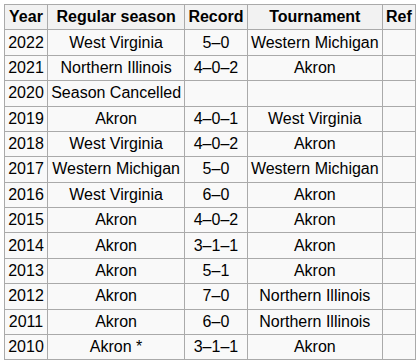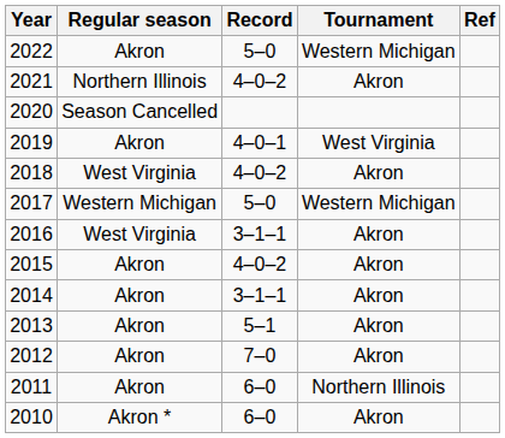 <table class="wikitable" style="text-align:center" cellpadding=2 cellspacing=2>
 <tr>
 <th>Year</th>
 <th>Regular season</th>
 <th>Record</th>
 <th>Tournament</th>
 <th>Ref</th>
 </tr>
 <tr>
 <td>2022</td>
-<td>West Virginia</td>
+<td>Akron</td>
 <td>5–0</td>
 <td>Western Michigan</td>
 <td></td>
 </tr>
 <tr>
 <td>2021</td>
 <td>Northern Illinois</td>
 <td>4–0–2</td>
 <td>Akron</td>
 <td></td>
 </tr>
 <tr>
 <td>2020</td>
 <td>Season Cancelled</td>
 <td></td>
 <td></td>
 <td></td>
 </tr>
 <tr>
 <td>2019</td>
 <td>Akron</td>
 <td>4–0–1</td>
 <td>West Virginia</td>
 <td></td>
 </tr>
 <tr>
 <td>2018</td>
 <td>West Virginia</td>
 <td>4–0–2</td>
 <td>Akron</td>
 <td></td>
 </tr>
 <tr>
 <td>2017</td>
 <td>Western Michigan</td>
 <td>5–0</td>
 <td>Western Michigan</td>
 <td></td>
 </tr>
 <tr>
 <td>2016</td>
 <td>West Virginia</td>
-<td>6–0</td>
+<td>3–1–1</td>
 <td>Akron</td>
 <td></td>
 </tr>
 <tr>
 <td>2015</td>
 <td>Akron</td>
 <td>4–0–2</td>
 <td>Akron</td>
 <td></td>
 </tr>
 <tr>
 <td>2014</td>
 <td>Akron</td>
 <td>3–1–1</td>
 <td>Akron</td>
 <td></td>
 </tr>
 <tr>
 <td>2013</td>
 <td>Akron</td>
 <td>5–1</td>
 <td>Akron</td>
 <td></td>
 </tr>
 <tr>
 <td>2012</td>
 <td>Akron</td>
 <td>7–0</td>
-<td>Northern Illinois</td>
+<td>Akron</td>
 <td></td>
 </tr>
 <tr>
 <td>2011</td>
 <td>Akron</td>
 <td>6–0</td>
 <td>Northern Illinois</td>
 <td></td>
 </tr>
 <tr>
 <td>2010</td>
 <td>Akron *</td>
-<td>3–1–1</td>
+<td>6–0</td>
 <td>Akron</td>
 <td></td>
 </tr>
 </table>
